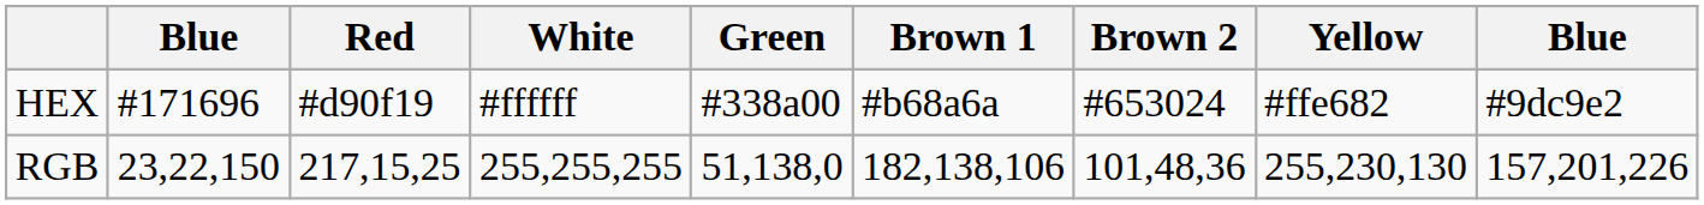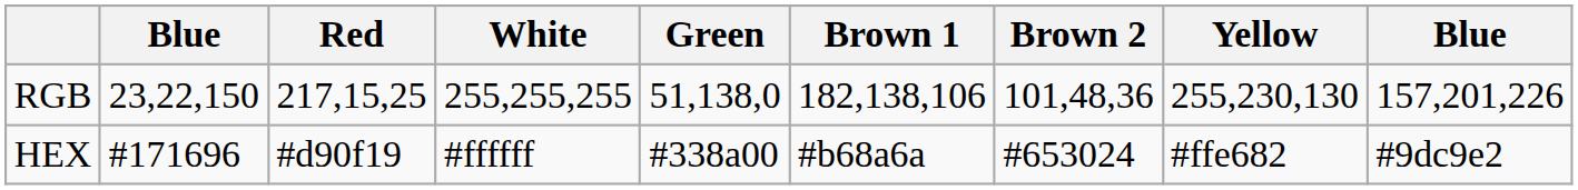 <table class="wikitable">
 <tr>
 <th></th>
 <th>Blue</th>
 <th>Red</th>
 <th>White</th>
 <th>Green</th>
 <th>Brown 1</th>
 <th>Brown 2</th>
 <th>Yellow</th>
 <th>Blue</th>
 </tr>
 <tr>
+<td>RGB</td>
+<td>23,22,150</td>
+<td>217,15,25</td>
+<td>255,255,255</td>
+<td>51,138,0</td>
+<td>182,138,106</td>
+<td>101,48,36</td>
+<td>255,230,130</td>
+<td>157,201,226</td>
+</tr>
+<tr>
 <td>HEX</td>
 <td>#171696</td>
 <td>#d90f19</td>
 <td>#ffffff</td>
 <td>#338a00</td>
 <td>#b68a6a</td>
 <td>#653024</td>
 <td>#ffe682</td>
 <td>#9dc9e2</td>
 </tr>
-<tr>
-<td>RGB</td>
-<td>23,22,150</td>
-<td>217,15,25</td>
-<td>255,255,255</td>
-<td>51,138,0</td>
-<td>182,138,106</td>
-<td>101,48,36</td>
-<td>255,230,130</td>
-<td>157,201,226</td>
-</tr>
 </table>
